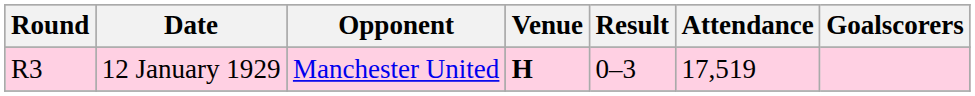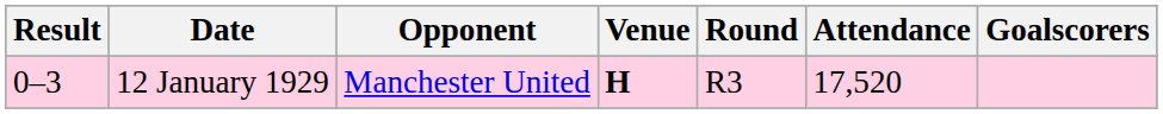 <table class="wikitable">
 <tr>
-<th>Round</th>
+<th>Result</th>
 <th>Date</th>
 <th>Opponent</th>
 <th>Venue</th>
-<th>Result</th>
+<th>Round</th>
 <th>Attendance</th>
 <th>Goalscorers</th>
 </tr>
 <tr style="background-color: #ffd0e3;">
-<td>R3</td>
+<td>0–3</td>
 <td>12 January 1929</td>
 <td><a href='#'>Manchester United</a></td>
 <td><strong>H</strong></td>
-<td>0–3</td>
-<td>17,519</td>
+<td>R3</td>
+<td>17,520</td>
 <td></td>
 </tr>
 </table>
